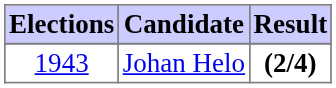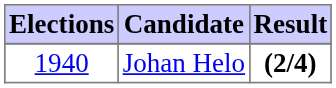 <table class="toccolours" border=1 cellspacing=0 cellpadding=2 style="text-align:center; border-collapse:collapse;">
 <tr style="background:#ccccff">
 <th>Elections</th>
 <th>Candidate</th>
 <th>Result</th>
 </tr>
 <tr style="background:#ccccff">
 </tr>
 <tr>
-<td><a href='#'>1943</a></td>
+<td><a href='#'>1940</a></td>
 <td rowspan=1><a href='#'>Johan Helo</a></td>
 <td><strong>(2/4)</strong></td>
 </tr>
 </table>
